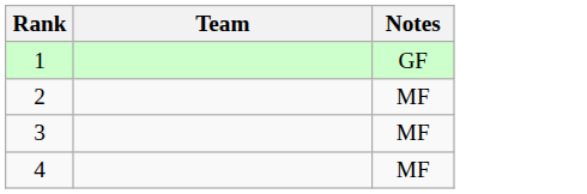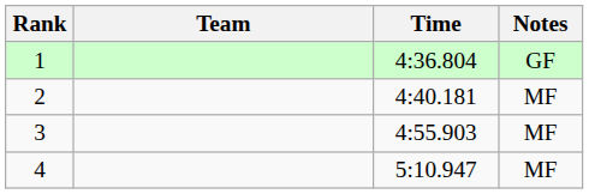 <table class=wikitable style="text-align:center">
 <tr>
 <th width=40>Rank</th>
 <th width=200>Team</th>
+<th width=80>Time</th>
 <th width=50>Notes</th>
 </tr>
 <tr bgcolor="#ccffcc">
 <td>1</td>
 <td align=left></td>
+<td>4:36.804</td>
 <td>GF</td>
 </tr>
 <tr>
 <td>2</td>
 <td align=left></td>
+<td>4:40.181</td>
 <td>MF</td>
 </tr>
 <tr>
 <td>3</td>
 <td align=left></td>
+<td>4:55.903</td>
 <td>MF</td>
 </tr>
 <tr>
 <td>4</td>
 <td align=left></td>
+<td>5:10.947</td>
 <td>MF</td>
 </tr>
 </table>
